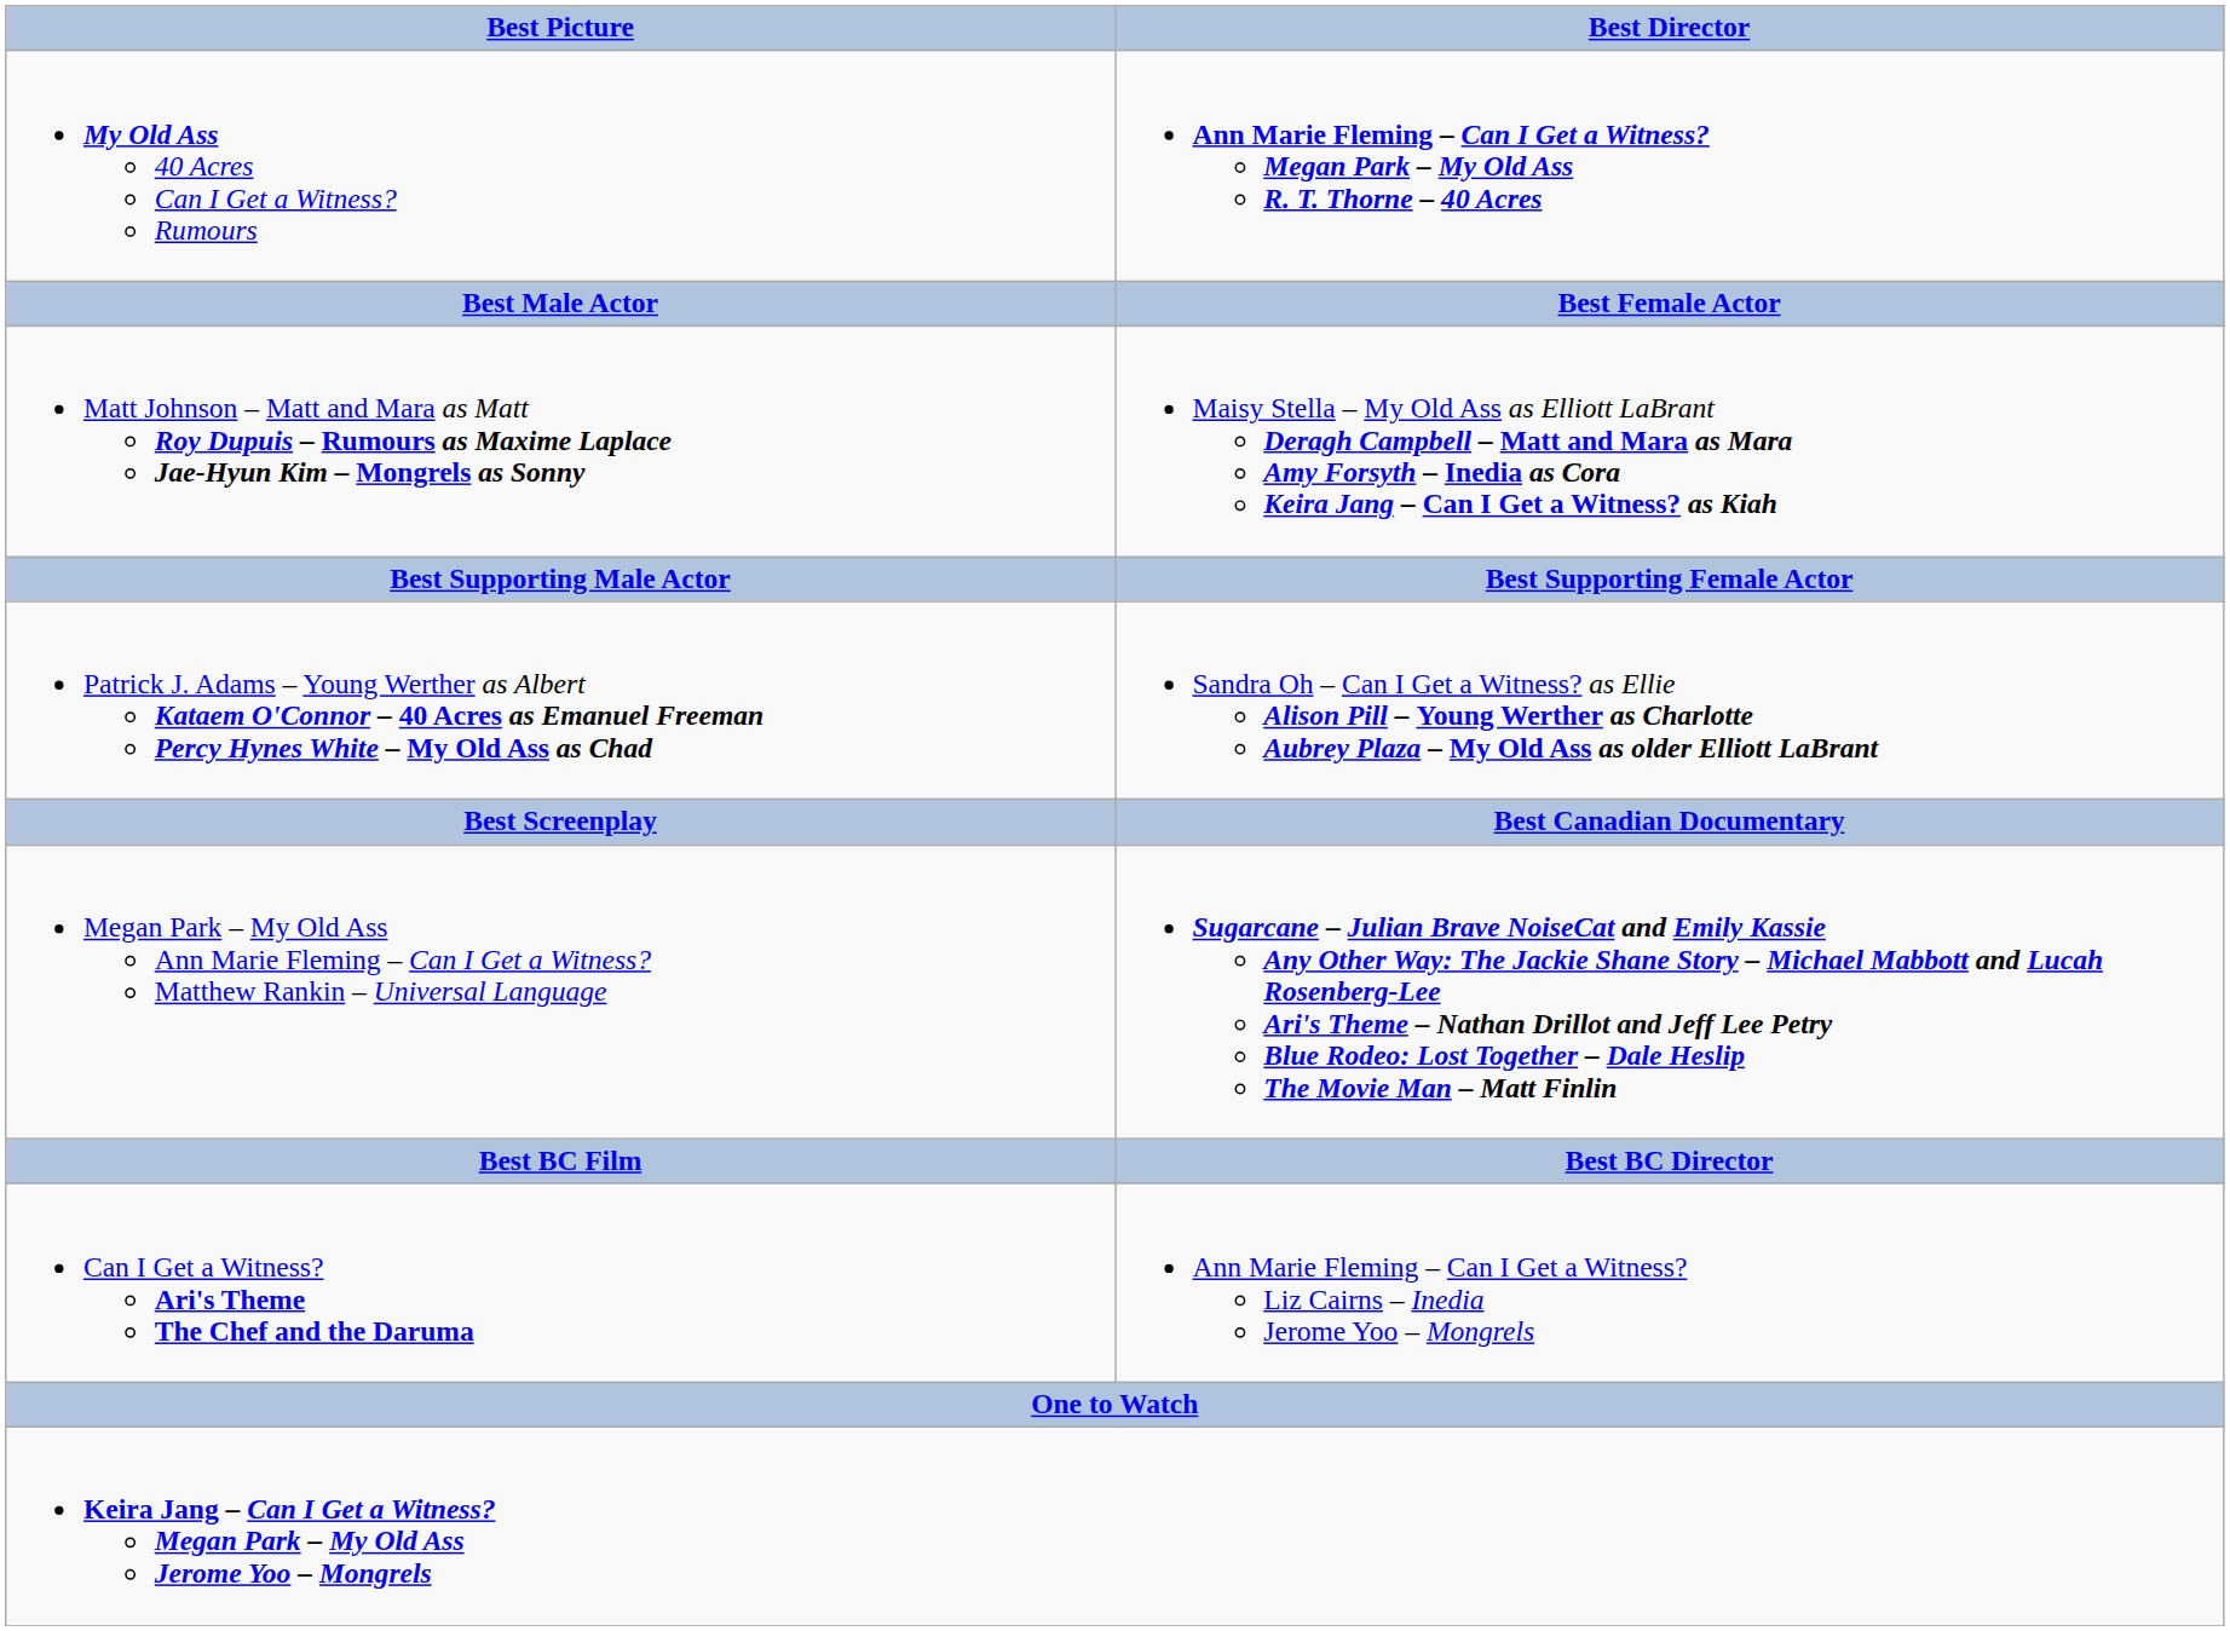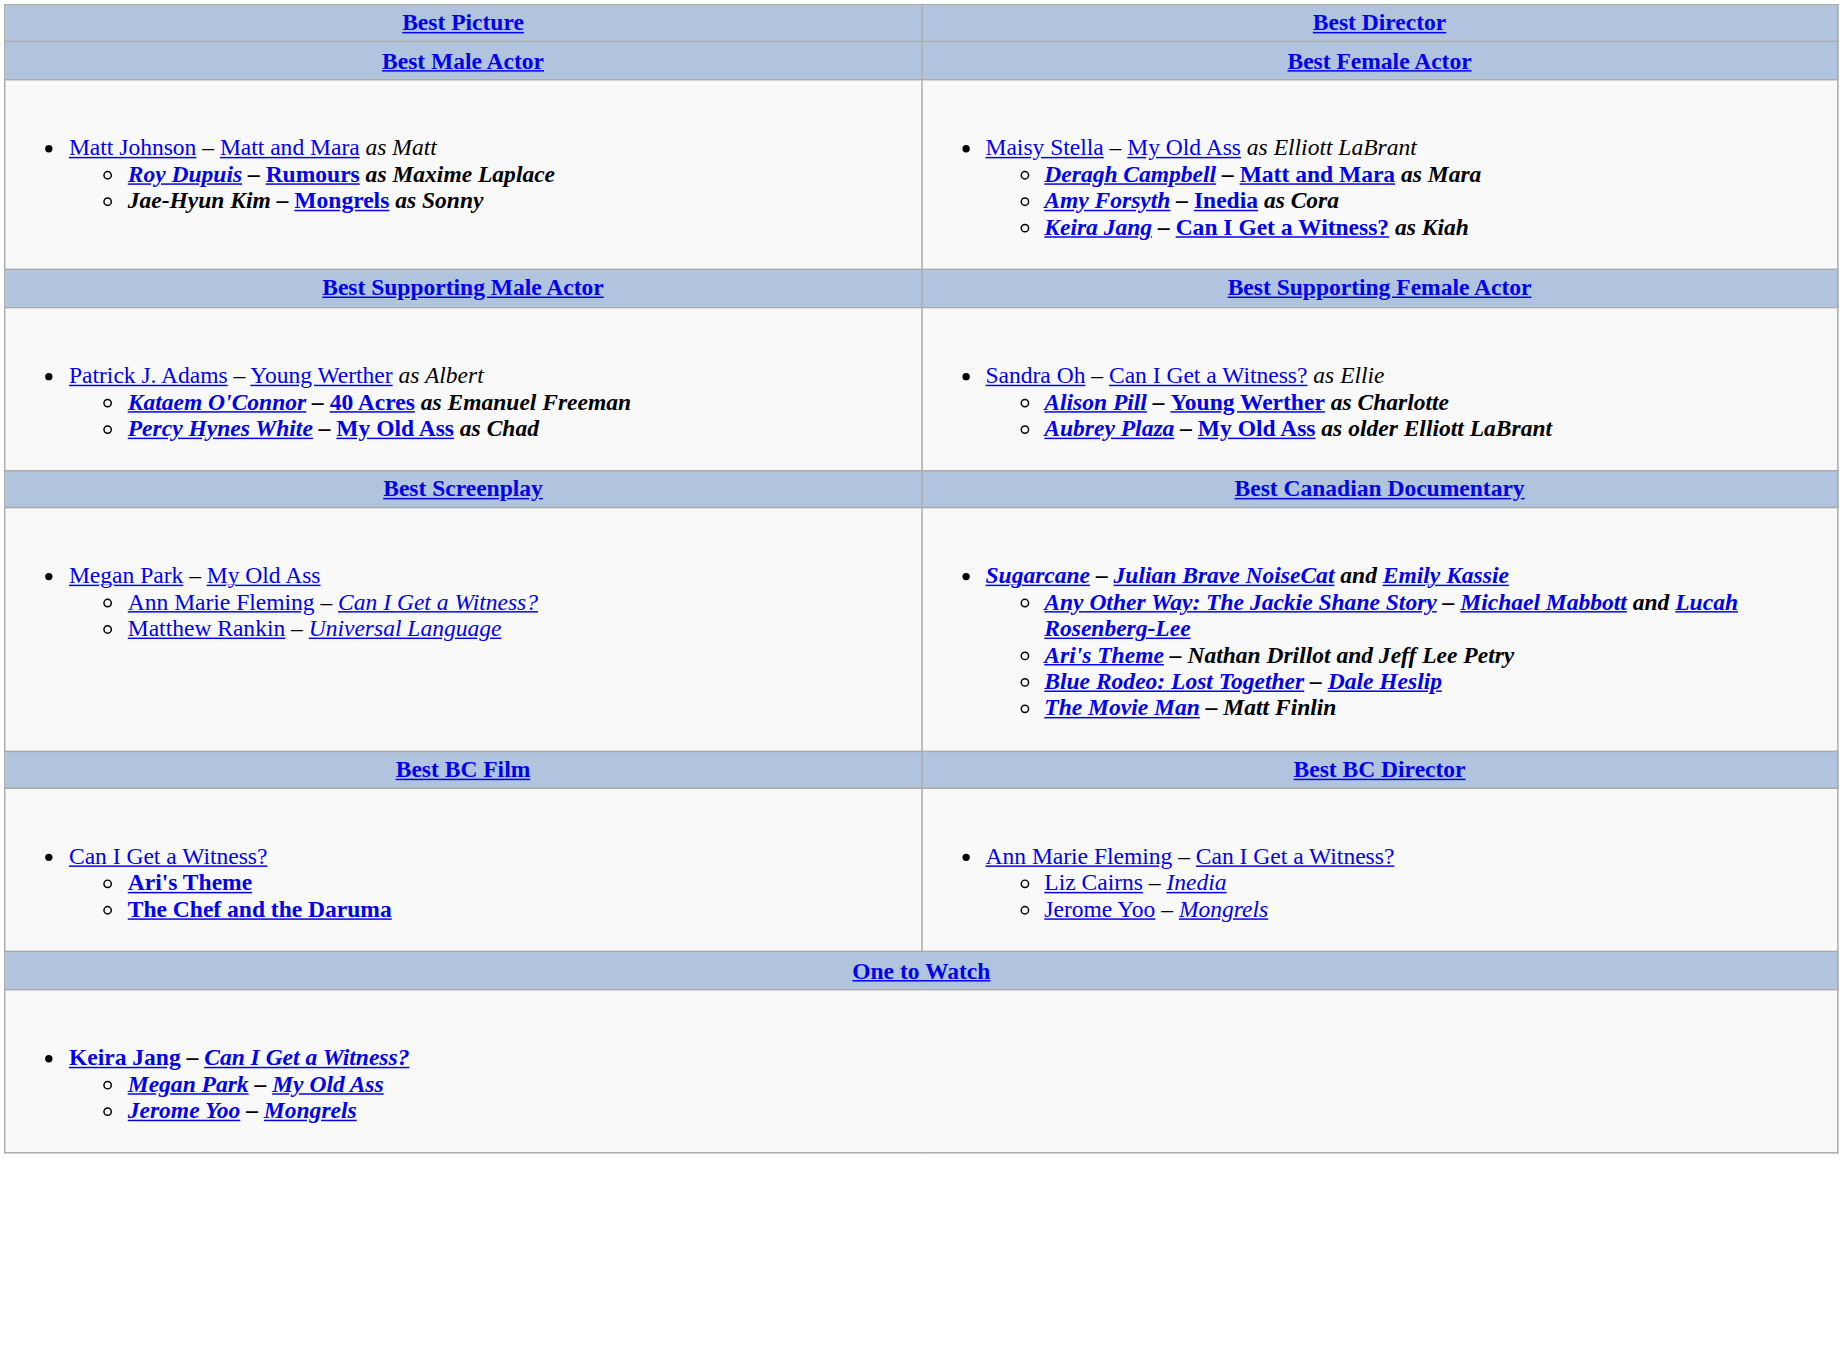 <table class="wikitable">
 <tr>
 <th style="background:#B0C4DE; width: 50%"><a href='#'>Best Picture</a></th>
 <th style="background:#B0C4DE; width: 50%"><a href='#'>Best Director</a></th>
-</tr>
-<tr>
-<td valign="top"><br><ul><li><strong><em><a href='#'>My Old Ass</a></em></strong><ul><li><em><a href='#'>40 Acres</a></em></li><li><em><a href='#'>Can I Get a Witness?</a></em></li><li><em><a href='#'>Rumours</a></em></li></ul></li></ul></td>
-<td valign="top"><br><ul><li><strong><a href='#'>Ann Marie Fleming</a> – <em><a href='#'>Can I Get a Witness?</a><strong><em><ul><li><a href='#'>Megan Park</a> – </em><a href='#'>My Old Ass</a><em></li><li><a href='#'>R. T. Thorne</a> – </em><a href='#'>40 Acres</a><em></li></ul></li></ul></td>
 </tr>
 <tr>
 <th style="background:#B0C4DE; width: 50%"><a href='#'>Best Male Actor</a></th>
 <th style="background:#B0C4DE; width: 50%"><a href='#'>Best Female Actor</a></th>
 </tr>
 <tr>
 <td valign="top"><br><ul><li></strong><a href='#'>Matt Johnson</a> – </em><a href='#'>Matt and Mara</a><em> as Matt<strong><ul><li><a href='#'>Roy Dupuis</a> – </em><a href='#'>Rumours</a><em> as Maxime Laplace</li><li>Jae-Hyun Kim – </em><a href='#'>Mongrels</a><em> as Sonny</li></ul></li></ul></td>
 <td valign="top"><br><ul><li></strong><a href='#'>Maisy Stella</a> – </em><a href='#'>My Old Ass</a><em> as Elliott LaBrant<strong><ul><li><a href='#'>Deragh Campbell</a> – </em><a href='#'>Matt and Mara</a><em> as Mara</li><li><a href='#'>Amy Forsyth</a> – </em><a href='#'>Inedia</a><em> as Cora</li><li><a href='#'>Keira Jang</a> – </em><a href='#'>Can I Get a Witness?</a><em> as Kiah</li></ul></li></ul></td>
 </tr>
 <tr>
 <th style="background:#B0C4DE; width: 50%"><a href='#'>Best Supporting Male Actor</a></th>
 <th style="background:#B0C4DE; width: 50%"><a href='#'>Best Supporting Female Actor</a></th>
 </tr>
 <tr>
 <td valign="top"><br><ul><li></strong><a href='#'>Patrick J. Adams</a> – </em><a href='#'>Young Werther</a><em> as Albert<strong><ul><li><a href='#'>Kataem O'Connor</a> – </em><a href='#'>40 Acres</a><em> as Emanuel Freeman</li><li><a href='#'>Percy Hynes White</a> – </em><a href='#'>My Old Ass</a><em> as Chad</li></ul></li></ul></td>
 <td valign="top"><br><ul><li></strong><a href='#'>Sandra Oh</a> – </em><a href='#'>Can I Get a Witness?</a><em> as Ellie<strong><ul><li><a href='#'>Alison Pill</a> – </em><a href='#'>Young Werther</a><em> as Charlotte</li><li><a href='#'>Aubrey Plaza</a> – </em><a href='#'>My Old Ass</a><em> as older Elliott LaBrant</li></ul></li></ul></td>
 </tr>
 <tr>
 <th style="background:#B0C4DE; width: 50%"><a href='#'>Best Screenplay</a></th>
 <th style="background:#B0C4DE; width: 50%"><a href='#'>Best Canadian Documentary</a></th>
 </tr>
 <tr>
 <td valign="top"><br><ul><li></strong><a href='#'>Megan Park</a> – </em><a href='#'>My Old Ass</a></em></strong><ul><li><a href='#'>Ann Marie Fleming</a> – <em><a href='#'>Can I Get a Witness?</a></em></li><li><a href='#'>Matthew Rankin</a> – <em><a href='#'>Universal Language</a></em></li></ul></li></ul></td>
 <td valign="top"><br><ul><li><strong><em><a href='#'>Sugarcane</a><em> – <a href='#'>Julian Brave NoiseCat</a> and <a href='#'>Emily Kassie</a><strong><ul><li></em><a href='#'>Any Other Way: The Jackie Shane Story</a><em> – <a href='#'>Michael Mabbott</a> and <a href='#'>Lucah Rosenberg-Lee</a></li><li></em><a href='#'>Ari's Theme</a><em> – Nathan Drillot and Jeff Lee Petry</li><li></em><a href='#'>Blue Rodeo: Lost Together</a><em> – <a href='#'>Dale Heslip</a></li><li></em><a href='#'>The Movie Man</a><em> – Matt Finlin</li></ul></li></ul></td>
 </tr>
 <tr>
 <th style="background:#B0C4DE; width: 50%"><a href='#'>Best BC Film</a></th>
 <th style="background:#B0C4DE; width: 50%"><a href='#'>Best BC Director</a></th>
 </tr>
 <tr>
 <td valign="top"><br><ul><li></em></strong><a href='#'>Can I Get a Witness?</a><strong><em><ul><li></em><a href='#'>Ari's Theme</a><em></li><li></em><a href='#'>The Chef and the Daruma</a><em></li></ul></li></ul></td>
 <td valign="top"><br><ul><li></strong><a href='#'>Ann Marie Fleming</a> – </em><a href='#'>Can I Get a Witness?</a></em></strong><ul><li><a href='#'>Liz Cairns</a> – <em><a href='#'>Inedia</a></em></li><li><a href='#'>Jerome Yoo</a> – <em><a href='#'>Mongrels</a></em></li></ul></li></ul></td>
 </tr>
 <tr>
 <th colspan="2" style="background:#B0C4DE; width: 50%"><a href='#'>One to Watch</a></th>
 </tr>
 <tr>
 <td valign="top" colspan="2"><br><ul><li><strong><a href='#'>Keira Jang</a> – <em><a href='#'>Can I Get a Witness?</a><strong><em><ul><li><a href='#'>Megan Park</a> – </em><a href='#'>My Old Ass</a><em></li><li><a href='#'>Jerome Yoo</a> – </em><a href='#'>Mongrels</a><em></li></ul></li></ul></td>
 </tr>
 </table>
